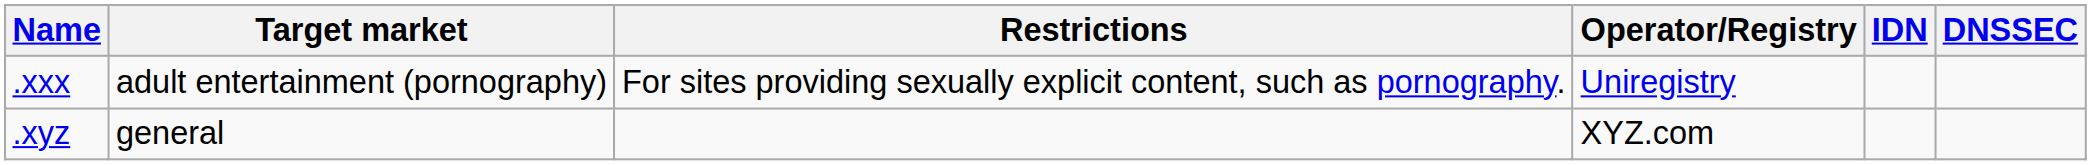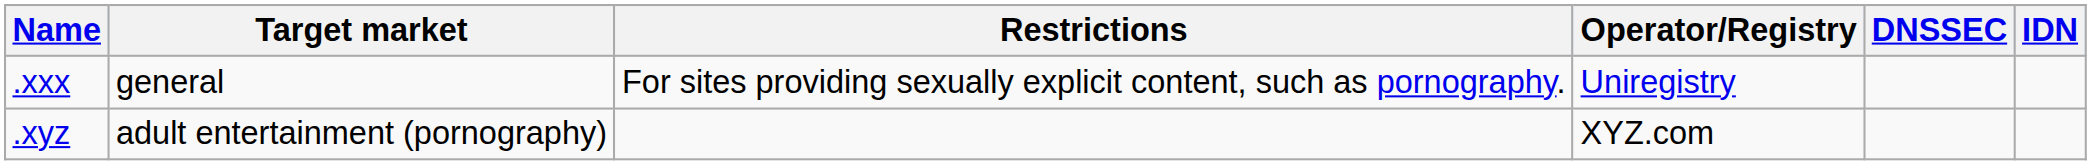 <table class="wikitable sortable">
 <tr style="background:#a0d0ff;">
 <th><a href='#'>Name</a></th>
 <th>Target market</th>
 <th class="unsortable">Restrictions</th>
 <th>Operator/Registry</th>
+<th><a href='#'>DNSSEC</a></th>
 <th><a href='#'>IDN</a></th>
-<th><a href='#'>DNSSEC</a></th>
 </tr>
 <tr valign="top">
 <td><a href='#'>.xxx</a></td>
-<td>adult entertainment (pornography)</td>
+<td>general</td>
 <td>For sites providing sexually explicit content, such as <a href='#'>pornography</a>.</td>
 <td><a href='#'>Uniregistry</a></td>
 <td></td>
 <td></td>
 </tr>
 <tr valign="top">
 <td><a href='#'>.xyz</a></td>
-<td>general</td>
+<td>adult entertainment (pornography)</td>
 <td></td>
 <td>XYZ.com</td>
 <td></td>
 <td></td>
 </tr>
 </table>
